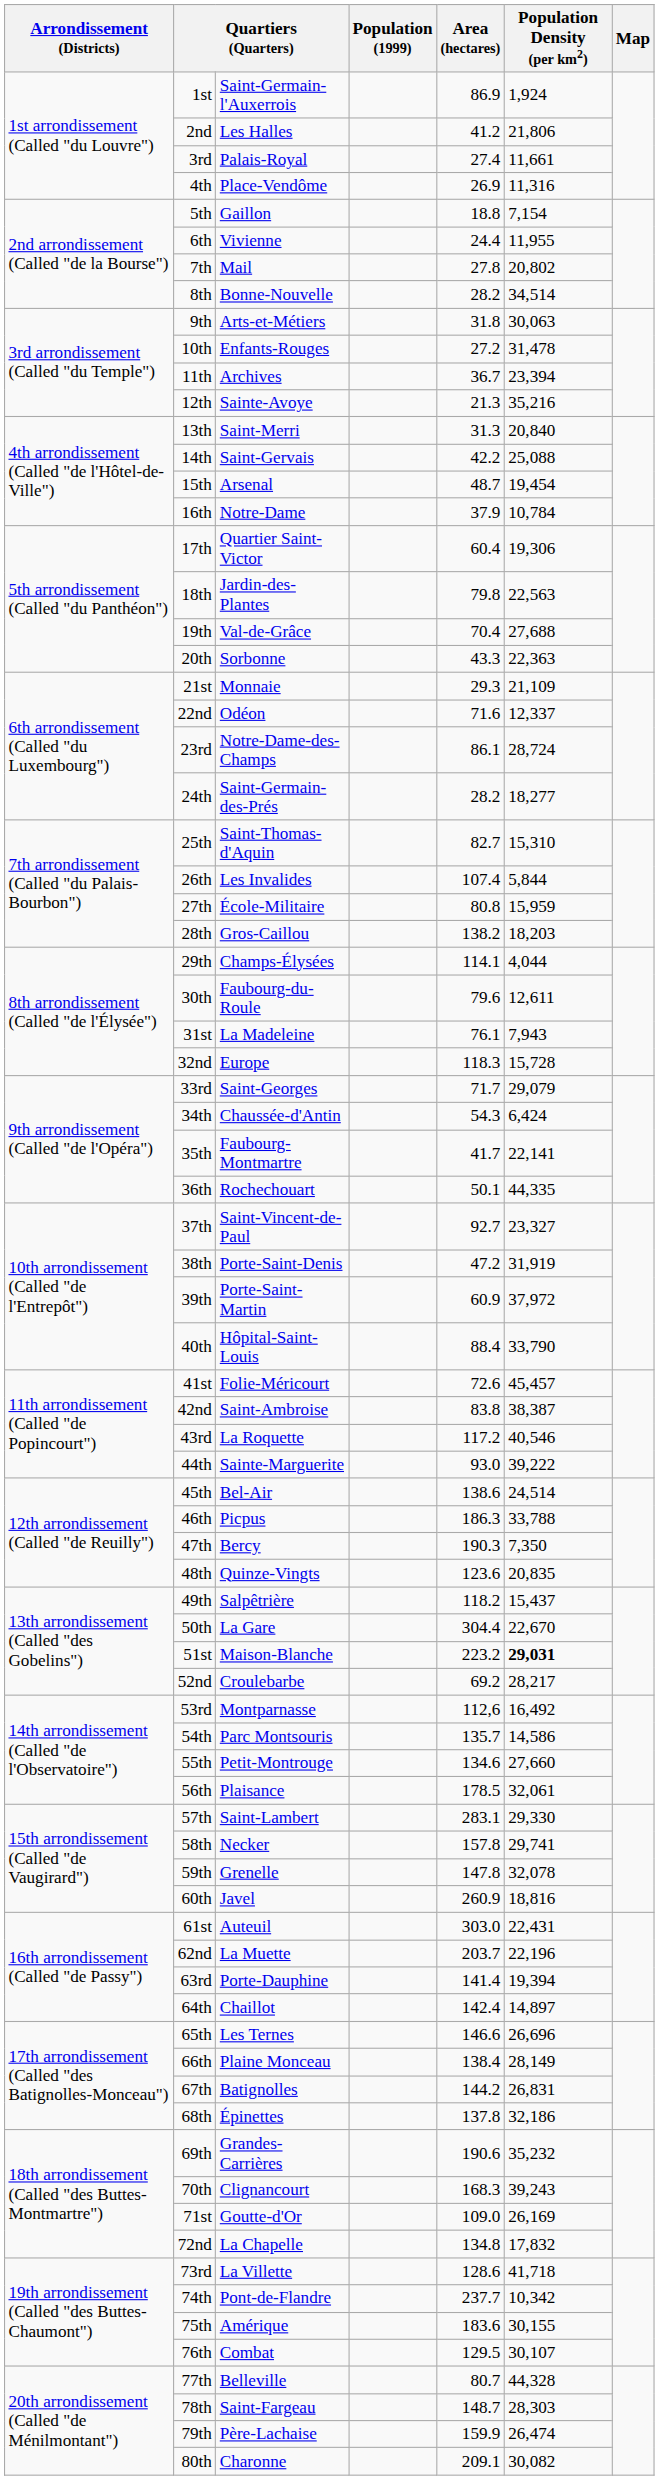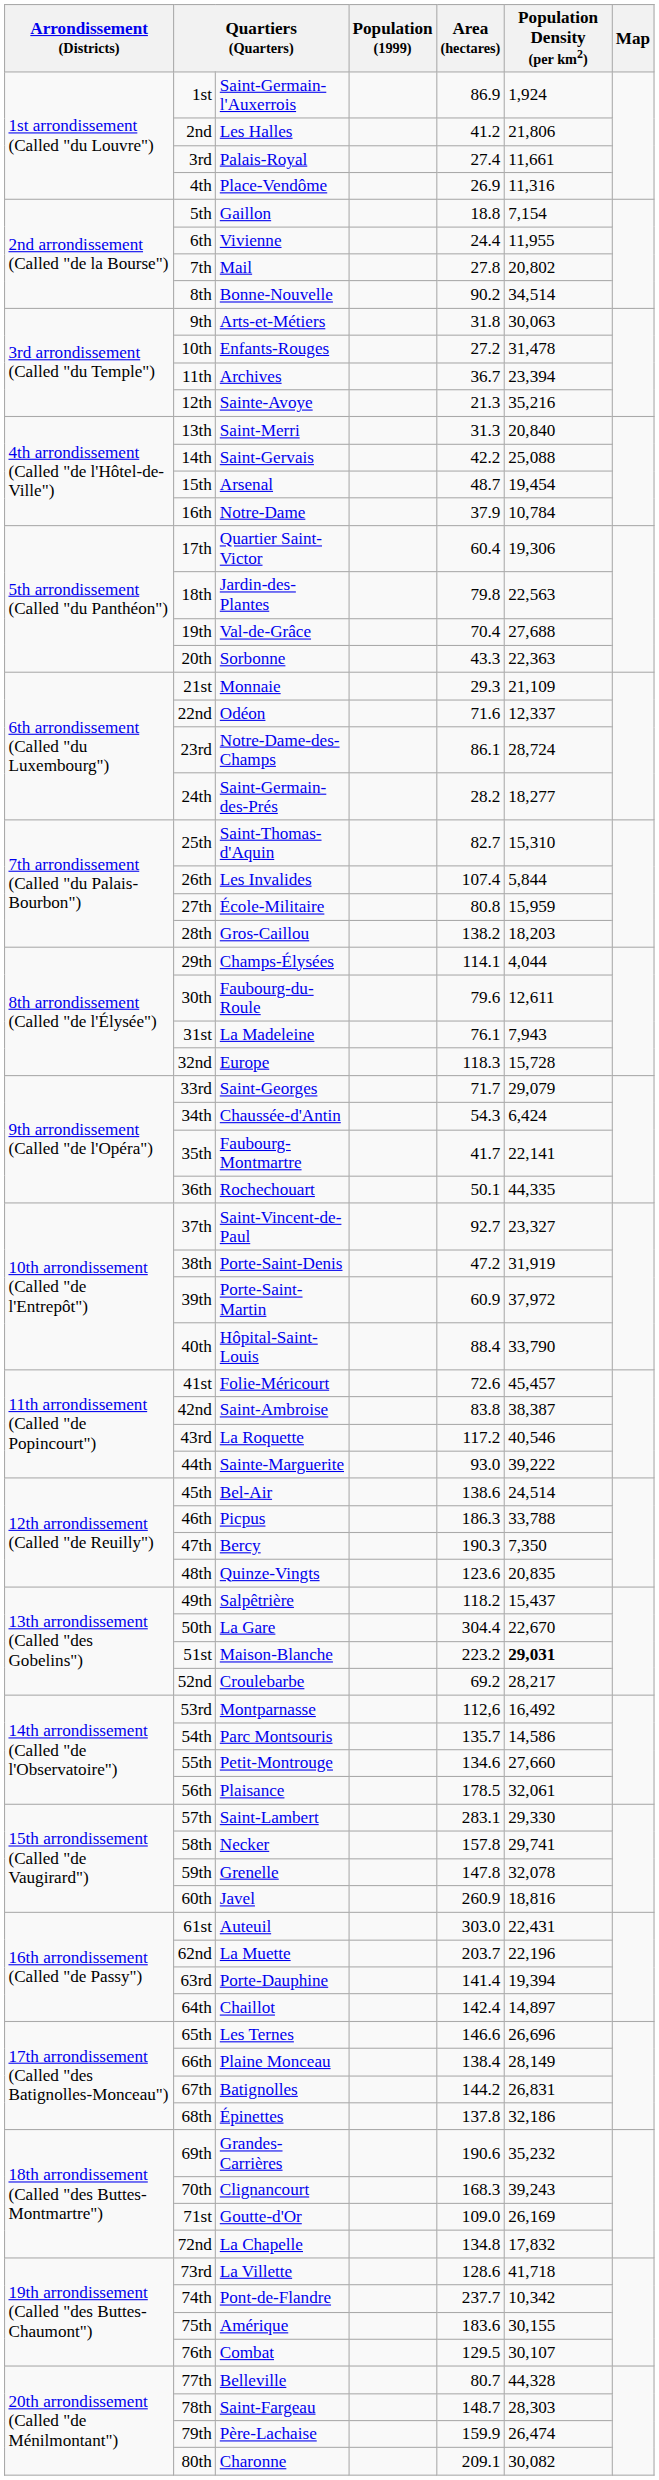 <table class="wikitable centre">
 <tr>
 <th><a href='#'>Arrondissement</a><br><small>(Districts)</small></th>
 <th colspan="2">Quartiers<br><small>(Quarters)</small></th>
 <th>Population<br><small>(1999)</small></th>
 <th>Area<br><small>(hectares)</small></th>
 <th>Population Density<br><small>(per km<sup>2</sup>)</small></th>
 <th>Map</th>
 </tr>
 <tr>
 <td rowspan="4"><a href='#'>1st arrondissement</a><br>(Called "du Louvre")</td>
 <td align="right">1st</td>
 <td><a href='#'>Saint-Germain-l'Auxerrois</a></td>
 <td align="right"></td>
 <td align="right">86.9</td>
 <td>1,924</td>
 <td rowspan="4"></td>
 </tr>
 <tr>
 <td align="right">2nd</td>
 <td><a href='#'>Les Halles</a></td>
 <td align="right"></td>
 <td align="right">41.2</td>
 <td>21,806</td>
 </tr>
 <tr>
 <td align="right">3rd</td>
 <td><a href='#'>Palais-Royal</a></td>
 <td align="right"></td>
 <td align="right">27.4</td>
 <td>11,661</td>
 </tr>
 <tr>
 <td align="right">4th</td>
 <td><a href='#'>Place-Vendôme</a></td>
 <td align="right"></td>
 <td align="right">26.9</td>
 <td>11,316</td>
 </tr>
 <tr>
 <td rowspan="4"><a href='#'>2nd arrondissement</a><br>(Called "de la Bourse")</td>
 <td align="right">5th</td>
 <td><a href='#'>Gaillon</a></td>
 <td align="right"></td>
 <td align="right">18.8</td>
 <td>7,154</td>
 <td rowspan="4"></td>
 </tr>
 <tr>
 <td align="right">6th</td>
 <td><a href='#'>Vivienne</a></td>
 <td align="right"></td>
 <td align="right">24.4</td>
 <td>11,955</td>
 </tr>
 <tr>
 <td align="right">7th</td>
 <td><a href='#'>Mail</a></td>
 <td align="right"></td>
 <td align="right">27.8</td>
 <td>20,802</td>
 </tr>
 <tr>
 <td align="right">8th</td>
 <td><a href='#'>Bonne-Nouvelle</a></td>
 <td align="right"></td>
-<td align="right">28.2</td>
+<td align="right">90.2</td>
 <td>34,514</td>
 </tr>
 <tr>
 <td rowspan="4"><a href='#'>3rd arrondissement</a><br>(Called "du Temple")</td>
 <td align="right">9th</td>
 <td><a href='#'>Arts-et-Métiers</a></td>
 <td align="right"></td>
 <td align="right">31.8</td>
 <td>30,063</td>
 <td rowspan="4"></td>
 </tr>
 <tr>
 <td align="right">10th</td>
 <td><a href='#'>Enfants-Rouges</a></td>
 <td align="right"></td>
 <td align="right">27.2</td>
 <td>31,478</td>
 </tr>
 <tr>
 <td align="right">11th</td>
 <td><a href='#'>Archives</a></td>
 <td align="right"></td>
 <td align="right">36.7</td>
 <td>23,394</td>
 </tr>
 <tr>
 <td align="right">12th</td>
 <td><a href='#'>Sainte-Avoye</a></td>
 <td align="right"></td>
 <td align="right">21.3</td>
 <td>35,216</td>
 </tr>
 <tr>
 <td rowspan="4"><a href='#'>4th arrondissement</a><br>(Called "de l'Hôtel-de-Ville")</td>
 <td align="right">13th</td>
 <td><a href='#'>Saint-Merri</a></td>
 <td align="right"></td>
 <td align="right">31.3</td>
 <td>20,840</td>
 <td rowspan="4"></td>
 </tr>
 <tr>
 <td align="right">14th</td>
 <td><a href='#'>Saint-Gervais</a></td>
 <td align="right"></td>
 <td align="right">42.2</td>
 <td>25,088</td>
 </tr>
 <tr>
 <td align="right">15th</td>
 <td><a href='#'>Arsenal</a></td>
 <td align="right"></td>
 <td align="right">48.7</td>
 <td>19,454</td>
 </tr>
 <tr>
 <td align="right">16th</td>
 <td><a href='#'>Notre-Dame</a></td>
 <td align="right"></td>
 <td align="right">37.9</td>
 <td>10,784</td>
 </tr>
 <tr>
 <td rowspan="4"><a href='#'>5th arrondissement</a><br>(Called "du Panthéon")</td>
 <td align="right">17th</td>
 <td><a href='#'>Quartier Saint-Victor</a></td>
 <td align="right"></td>
 <td align="right">60.4</td>
 <td>19,306</td>
 <td rowspan="4"></td>
 </tr>
 <tr>
 <td align="right">18th</td>
 <td><a href='#'>Jardin-des-Plantes</a></td>
 <td align="right"></td>
 <td align="right">79.8</td>
 <td>22,563</td>
 </tr>
 <tr>
 <td align="right">19th</td>
 <td><a href='#'>Val-de-Grâce</a></td>
 <td align="right"></td>
 <td align="right">70.4</td>
 <td>27,688</td>
 </tr>
 <tr>
 <td align="right">20th</td>
 <td><a href='#'>Sorbonne</a></td>
 <td align="right"></td>
 <td align="right">43.3</td>
 <td>22,363</td>
 </tr>
 <tr>
 <td rowspan="4"><a href='#'>6th arrondissement</a><br>(Called "du Luxembourg")</td>
 <td align="right">21st</td>
 <td><a href='#'>Monnaie</a></td>
 <td align="right"></td>
 <td align="right">29.3</td>
 <td>21,109</td>
 <td rowspan="4"></td>
 </tr>
 <tr>
 <td align="right">22nd</td>
 <td><a href='#'>Odéon</a></td>
 <td align="right"></td>
 <td align="right">71.6</td>
 <td>12,337</td>
 </tr>
 <tr>
 <td align="right">23rd</td>
 <td><a href='#'>Notre-Dame-des-Champs</a></td>
 <td align="right"></td>
 <td align="right">86.1</td>
 <td>28,724</td>
 </tr>
 <tr>
 <td align="right">24th</td>
 <td><a href='#'>Saint-Germain-des-Prés</a></td>
 <td align="right"></td>
 <td align="right">28.2</td>
 <td>18,277</td>
 </tr>
 <tr>
 <td rowspan="4"><a href='#'>7th arrondissement</a><br>(Called "du Palais-Bourbon")</td>
 <td align="right">25th</td>
 <td><a href='#'>Saint-Thomas-d'Aquin</a></td>
 <td align="right"></td>
 <td align="right">82.7</td>
 <td>15,310</td>
 <td rowspan="4"></td>
 </tr>
 <tr>
 <td align="right">26th</td>
 <td><a href='#'>Les Invalides</a></td>
 <td align="right"></td>
 <td align="right">107.4</td>
 <td>5,844</td>
 </tr>
 <tr>
 <td align="right">27th</td>
 <td><a href='#'>École-Militaire</a></td>
 <td align="right"></td>
 <td align="right">80.8</td>
 <td>15,959</td>
 </tr>
 <tr>
 <td align="right">28th</td>
 <td><a href='#'>Gros-Caillou</a></td>
 <td align="right"></td>
 <td align="right">138.2</td>
 <td>18,203</td>
 </tr>
 <tr>
 <td rowspan="4"><a href='#'>8th arrondissement</a><br>(Called "de l'Élysée")</td>
 <td align="right">29th</td>
 <td><a href='#'>Champs-Élysées</a></td>
 <td align="right"></td>
 <td align="right">114.1</td>
 <td>4,044</td>
 <td rowspan="4"></td>
 </tr>
 <tr>
 <td align="right">30th</td>
 <td><a href='#'>Faubourg-du-Roule</a></td>
 <td align="right"></td>
 <td align="right">79.6</td>
 <td>12,611</td>
 </tr>
 <tr>
 <td align="right">31st</td>
 <td><a href='#'>La Madeleine</a></td>
 <td align="right"></td>
 <td align="right">76.1</td>
 <td>7,943</td>
 </tr>
 <tr>
 <td align="right">32nd</td>
 <td><a href='#'>Europe</a></td>
 <td align="right"></td>
 <td align="right">118.3</td>
 <td>15,728</td>
 </tr>
 <tr>
 <td rowspan="4"><a href='#'>9th arrondissement</a><br>(Called "de l'Opéra")</td>
 <td align="right">33rd</td>
 <td><a href='#'>Saint-Georges</a></td>
 <td align="right"></td>
 <td align="right">71.7</td>
 <td>29,079</td>
 <td rowspan="4"></td>
 </tr>
 <tr>
 <td align="right">34th</td>
 <td><a href='#'>Chaussée-d'Antin</a></td>
 <td align="right"></td>
 <td align="right">54.3</td>
 <td>6,424</td>
 </tr>
 <tr>
 <td align="right">35th</td>
 <td><a href='#'>Faubourg-Montmartre</a></td>
 <td align="right"></td>
 <td align="right">41.7</td>
 <td>22,141</td>
 </tr>
 <tr>
 <td align="right">36th</td>
 <td><a href='#'>Rochechouart</a></td>
 <td align="right"></td>
 <td align="right">50.1</td>
 <td>44,335</td>
 </tr>
 <tr>
 <td rowspan="4"><a href='#'>10th arrondissement</a><br>(Called "de l'Entrepôt")</td>
 <td align="right">37th</td>
 <td><a href='#'>Saint-Vincent-de-Paul</a></td>
 <td align="right"></td>
 <td align="right">92.7</td>
 <td>23,327</td>
 <td rowspan="4"></td>
 </tr>
 <tr>
 <td align="right">38th</td>
 <td><a href='#'>Porte-Saint-Denis</a></td>
 <td align="right"></td>
 <td align="right">47.2</td>
 <td>31,919</td>
 </tr>
 <tr>
 <td align="right">39th</td>
 <td><a href='#'>Porte-Saint-Martin</a></td>
 <td align="right"></td>
 <td align="right">60.9</td>
 <td>37,972</td>
 </tr>
 <tr>
 <td align="right">40th</td>
 <td><a href='#'>Hôpital-Saint-Louis</a></td>
 <td align="right"></td>
 <td align="right">88.4</td>
 <td>33,790</td>
 </tr>
 <tr>
 <td rowspan="4"><a href='#'>11th arrondissement</a><br>(Called "de Popincourt")</td>
 <td align="right">41st</td>
 <td><a href='#'>Folie-Méricourt</a></td>
 <td align="right"></td>
 <td align="right">72.6</td>
 <td>45,457</td>
 <td rowspan="4"></td>
 </tr>
 <tr>
 <td align="right">42nd</td>
 <td><a href='#'>Saint-Ambroise</a></td>
 <td align="right"></td>
 <td align="right">83.8</td>
 <td>38,387</td>
 </tr>
 <tr>
 <td align="right">43rd</td>
 <td><a href='#'>La Roquette</a></td>
 <td align="right"></td>
 <td align="right">117.2</td>
 <td>40,546</td>
 </tr>
 <tr>
 <td align="right">44th</td>
 <td><a href='#'>Sainte-Marguerite</a></td>
 <td align="right"></td>
 <td align="right">93.0</td>
 <td>39,222</td>
 </tr>
 <tr>
 <td rowspan="4"><a href='#'>12th arrondissement</a><br>(Called "de Reuilly")</td>
 <td align="right">45th</td>
 <td><a href='#'>Bel-Air</a></td>
 <td align="right"></td>
 <td align="right">138.6</td>
 <td>24,514</td>
 <td rowspan="4"></td>
 </tr>
 <tr>
 <td align="right">46th</td>
 <td><a href='#'>Picpus</a></td>
 <td align="right"></td>
 <td align="right">186.3</td>
 <td>33,788</td>
 </tr>
 <tr>
 <td align="right">47th</td>
 <td><a href='#'>Bercy</a></td>
 <td align="right"></td>
 <td align="right">190.3</td>
 <td>7,350</td>
 </tr>
 <tr>
 <td align="right">48th</td>
 <td><a href='#'>Quinze-Vingts</a></td>
 <td align="right"></td>
 <td align="right">123.6</td>
 <td>20,835</td>
 </tr>
 <tr>
 <td rowspan="4"><a href='#'>13th arrondissement</a><br>(Called "des Gobelins")</td>
 <td align="right">49th</td>
 <td><a href='#'>Salpêtrière</a></td>
 <td align="right"></td>
 <td align="right">118.2</td>
 <td>15,437</td>
 <td rowspan="4"></td>
 </tr>
 <tr>
 <td align="right">50th</td>
 <td><a href='#'>La Gare</a></td>
 <td align="right"></td>
 <td align="right">304.4</td>
 <td>22,670</td>
 </tr>
 <tr>
 <td align="right">51st</td>
 <td><a href='#'>Maison-Blanche</a></td>
 <td align="right"></td>
 <td align="right">223.2</td>
 <td><strong>29,031</strong></td>
 </tr>
 <tr>
 <td align="right">52nd</td>
 <td><a href='#'>Croulebarbe</a></td>
 <td align="right"></td>
 <td align="right">69.2</td>
 <td>28,217</td>
 </tr>
 <tr>
 <td rowspan="4"><a href='#'>14th arrondissement</a><br>(Called "de l'Observatoire")</td>
 <td align="right">53rd</td>
 <td><a href='#'>Montparnasse</a></td>
 <td align="right"></td>
 <td align="right">112,6</td>
 <td>16,492</td>
 <td rowspan="4"></td>
 </tr>
 <tr>
 <td align="right">54th</td>
 <td><a href='#'>Parc Montsouris</a></td>
 <td align="right"></td>
 <td align="right">135.7</td>
 <td>14,586</td>
 </tr>
 <tr>
 <td align="right">55th</td>
 <td><a href='#'>Petit-Montrouge</a></td>
 <td align="right"></td>
 <td align="right">134.6</td>
 <td>27,660</td>
 </tr>
 <tr>
 <td align="right">56th</td>
 <td><a href='#'>Plaisance</a></td>
 <td align="right"></td>
 <td align="right">178.5</td>
 <td>32,061</td>
 </tr>
 <tr>
 <td rowspan="4"><a href='#'>15th arrondissement</a><br>(Called "de Vaugirard")</td>
 <td align="right">57th</td>
 <td><a href='#'>Saint-Lambert</a></td>
 <td align="right"></td>
 <td align="right">283.1</td>
 <td>29,330</td>
 <td rowspan="4"></td>
 </tr>
 <tr>
 <td align="right">58th</td>
 <td><a href='#'>Necker</a></td>
 <td align="right"></td>
 <td align="right">157.8</td>
 <td>29,741</td>
 </tr>
 <tr>
 <td align="right">59th</td>
 <td><a href='#'>Grenelle</a></td>
 <td align="right"></td>
 <td align="right">147.8</td>
 <td>32,078</td>
 </tr>
 <tr>
 <td align="right">60th</td>
 <td><a href='#'>Javel</a></td>
 <td align="right"></td>
 <td align="right">260.9</td>
 <td>18,816</td>
 </tr>
 <tr>
 <td rowspan="4"><a href='#'>16th arrondissement</a><br>(Called "de Passy")</td>
 <td align="right">61st</td>
 <td><a href='#'>Auteuil</a></td>
 <td align="right"></td>
 <td align="right">303.0</td>
 <td>22,431</td>
 <td rowspan="4"></td>
 </tr>
 <tr>
 <td align="right">62nd</td>
 <td><a href='#'>La Muette</a></td>
 <td align="right"></td>
 <td align="right">203.7</td>
 <td>22,196</td>
 </tr>
 <tr>
 <td align="right">63rd</td>
 <td><a href='#'>Porte-Dauphine</a></td>
 <td align="right"></td>
 <td align="right">141.4</td>
 <td>19,394</td>
 </tr>
 <tr>
 <td align="right">64th</td>
 <td><a href='#'>Chaillot</a><br></td>
 <td align="right"></td>
 <td align="right">142.4</td>
 <td>14,897</td>
 </tr>
 <tr>
 <td rowspan="4"><a href='#'>17th arrondissement</a><br>(Called "des Batignolles-Monceau")</td>
 <td align="right">65th</td>
 <td><a href='#'>Les Ternes</a></td>
 <td align="right"></td>
 <td align="right">146.6</td>
 <td>26,696</td>
 <td rowspan="4"></td>
 </tr>
 <tr>
 <td align="right">66th</td>
 <td><a href='#'>Plaine Monceau</a></td>
 <td align="right"></td>
 <td align="right">138.4</td>
 <td>28,149</td>
 </tr>
 <tr>
 <td align="right">67th</td>
 <td><a href='#'>Batignolles</a></td>
 <td align="right"></td>
 <td align="right">144.2</td>
 <td>26,831</td>
 </tr>
 <tr>
 <td align="right">68th</td>
 <td><a href='#'>Épinettes</a></td>
 <td align="right"></td>
 <td align="right">137.8</td>
 <td>32,186</td>
 </tr>
 <tr>
 <td rowspan="4"><a href='#'>18th arrondissement</a><br>(Called "des Buttes-Montmartre")</td>
 <td align="right">69th</td>
 <td><a href='#'>Grandes-Carrières</a></td>
 <td align="right"></td>
 <td align="right">190.6</td>
 <td>35,232</td>
 <td rowspan="4"></td>
 </tr>
 <tr>
 <td align="right">70th</td>
 <td><a href='#'>Clignancourt</a></td>
 <td align="right"></td>
 <td align="right">168.3</td>
 <td>39,243</td>
 </tr>
 <tr>
 <td align="right">71st</td>
 <td><a href='#'>Goutte-d'Or</a></td>
 <td align="right"></td>
 <td align="right">109.0</td>
 <td>26,169</td>
 </tr>
 <tr>
 <td align="right">72nd</td>
 <td><a href='#'>La Chapelle</a></td>
 <td align="right"></td>
 <td align="right">134.8</td>
 <td>17,832</td>
 </tr>
 <tr>
 <td rowspan="4"><a href='#'>19th arrondissement</a><br>(Called "des Buttes-Chaumont")</td>
 <td align="right">73rd</td>
 <td><a href='#'>La Villette</a></td>
 <td align="right"></td>
 <td align="right">128.6</td>
 <td>41,718</td>
 <td rowspan="4"></td>
 </tr>
 <tr>
 <td align="right">74th</td>
 <td><a href='#'>Pont-de-Flandre</a></td>
 <td align="right"></td>
 <td align="right">237.7</td>
 <td>10,342</td>
 </tr>
 <tr>
 <td align="right">75th</td>
 <td><a href='#'>Amérique</a></td>
 <td align="right"></td>
 <td align="right">183.6</td>
 <td>30,155</td>
 </tr>
 <tr>
 <td align="right">76th</td>
 <td><a href='#'>Combat</a></td>
 <td align="right"></td>
 <td align="right">129.5</td>
 <td>30,107</td>
 </tr>
 <tr>
 <td rowspan="4"><a href='#'>20th arrondissement</a><br>(Called "de Ménilmontant")</td>
 <td align="right">77th</td>
 <td><a href='#'>Belleville</a></td>
 <td align="right"></td>
 <td align="right">80.7</td>
 <td>44,328</td>
 <td rowspan="4"></td>
 </tr>
 <tr>
 <td align="right">78th</td>
 <td><a href='#'>Saint-Fargeau</a></td>
 <td align="right"></td>
 <td align="right">148.7</td>
 <td>28,303</td>
 </tr>
 <tr>
 <td align="right">79th</td>
 <td><a href='#'>Père-Lachaise</a></td>
 <td align="right"></td>
 <td align="right">159.9</td>
 <td>26,474</td>
 </tr>
 <tr>
 <td align="right">80th</td>
 <td><a href='#'>Charonne</a></td>
 <td align="right"></td>
 <td align="right">209.1</td>
 <td>30,082</td>
 </tr>
 </table>
